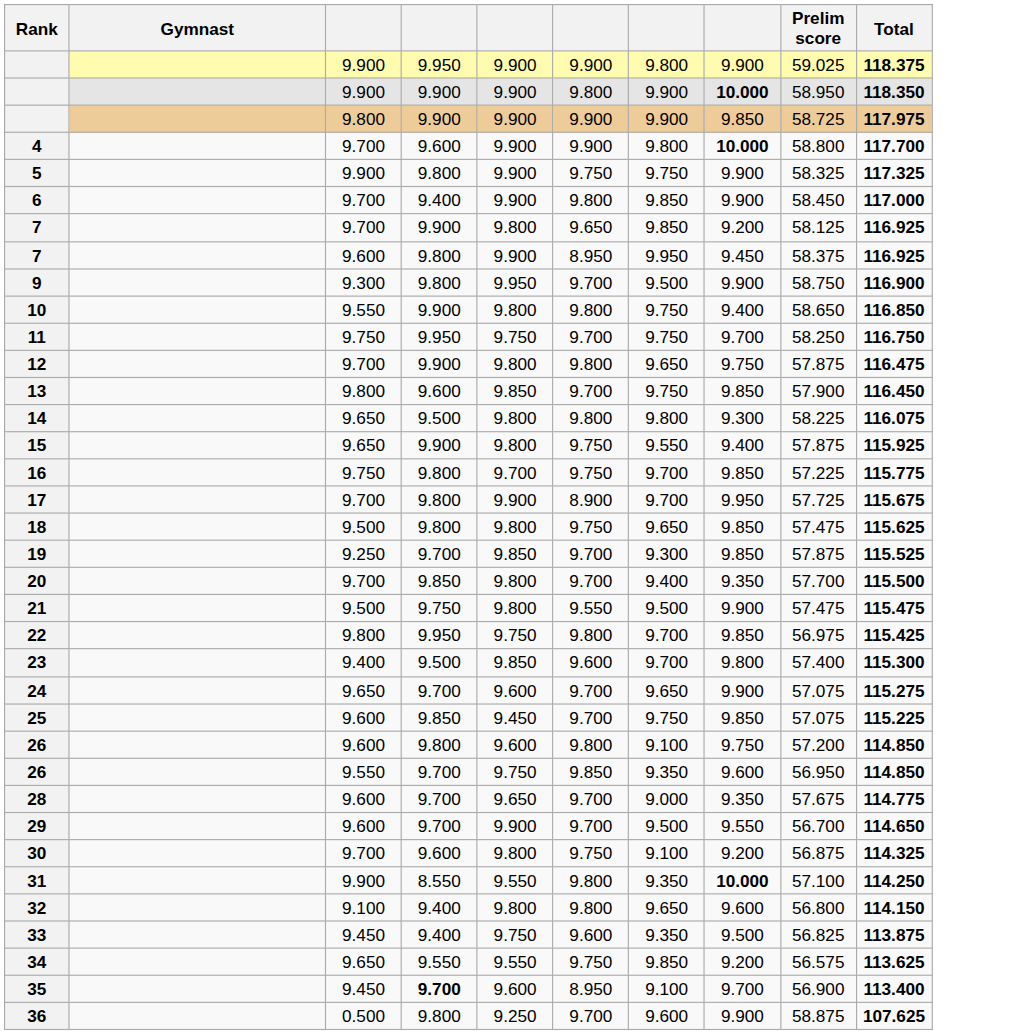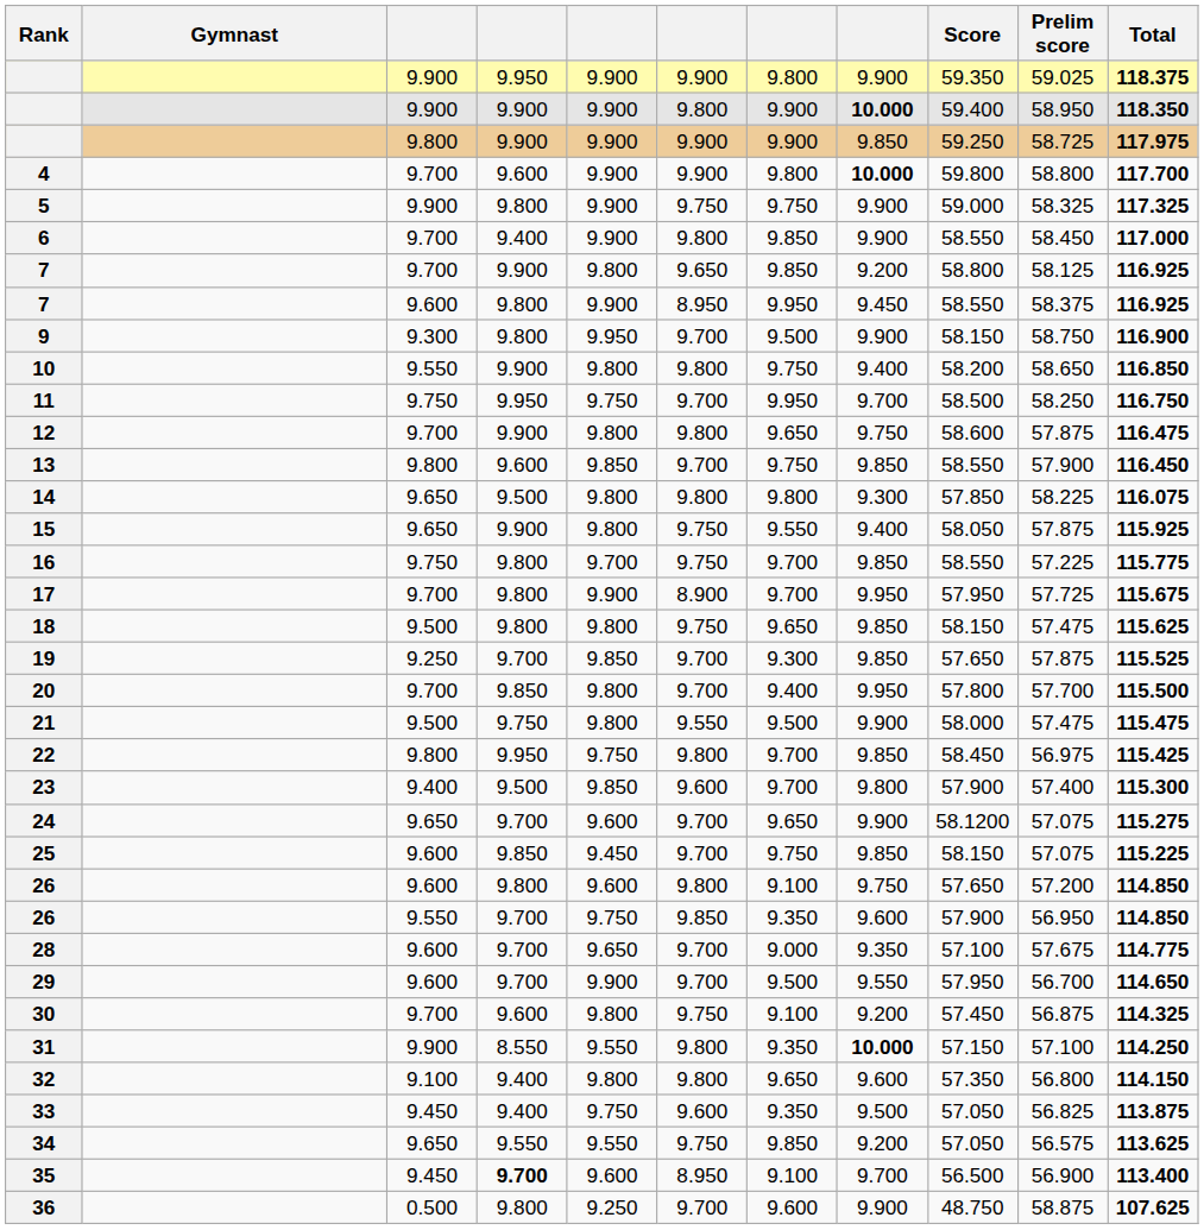 <table class="wikitable sortable" style="text-align:center; font-size:95%">
 <tr>
 <th scope="col" style="width:50px;">Rank</th>
 <th scope="col" style="width:220px;">Gymnast</th>
 <th scope="col" style="width:60px;"></th>
 <th scope="col" style="width:60px;"></th>
 <th scope="col" style="width:60px;"></th>
 <th scope="col" style="width:60px;"></th>
 <th scope="col" style="width:60px;"></th>
 <th scope="col" style="width:60px;"></th>
+<th scope="col" style="width:60px;">Score</th>
 <th scope="col" style="width:60px;">Prelim score</th>
 <th scope="col" style="width:60px;">Total</th>
 </tr>
 <tr style="background:#fffcaf;">
 <th scope=row style="text-align:center"></th>
 <td align=left></td>
 <td>9.900</td>
 <td>9.950</td>
 <td>9.900</td>
 <td>9.900</td>
 <td>9.800</td>
 <td>9.900</td>
+<td>59.350</td>
 <td>59.025</td>
 <td><strong>118.375</strong></td>
 </tr>
 <tr style="background:#e5e5e5;">
 <th scope=row style="text-align:center"></th>
 <td align=left></td>
 <td>9.900</td>
 <td>9.900</td>
 <td>9.900</td>
 <td>9.800</td>
 <td>9.900</td>
 <td><strong>10.000</strong></td>
+<td>59.400</td>
 <td>58.950</td>
 <td><strong>118.350</strong></td>
 </tr>
 <tr style="background:#ec9;">
 <th scope=row style="text-align:center"></th>
 <td align=left></td>
 <td>9.800</td>
 <td>9.900</td>
 <td>9.900</td>
 <td>9.900</td>
 <td>9.900</td>
 <td>9.850</td>
+<td>59.250</td>
 <td>58.725</td>
 <td><strong>117.975</strong></td>
 </tr>
 <tr>
 <th scope=row style="text-align:center">4</th>
 <td align=left></td>
 <td>9.700</td>
 <td>9.600</td>
 <td>9.900</td>
 <td>9.900</td>
 <td>9.800</td>
 <td><strong>10.000</strong></td>
+<td>59.800</td>
 <td>58.800</td>
 <td><strong>117.700</strong></td>
 </tr>
 <tr>
 <th scope=row style="text-align:center">5</th>
 <td align=left></td>
 <td>9.900</td>
 <td>9.800</td>
 <td>9.900</td>
 <td>9.750</td>
 <td>9.750</td>
 <td>9.900</td>
+<td>59.000</td>
 <td>58.325</td>
 <td><strong>117.325</strong></td>
 </tr>
 <tr>
 <th scope=row style="text-align:center">6</th>
 <td align=left></td>
 <td>9.700</td>
 <td>9.400</td>
 <td>9.900</td>
 <td>9.800</td>
 <td>9.850</td>
 <td>9.900</td>
+<td>58.550</td>
 <td>58.450</td>
 <td><strong>117.000</strong></td>
 </tr>
 <tr>
 <th scope=row style="text-align:center">7</th>
 <td align=left></td>
 <td>9.700</td>
 <td>9.900</td>
 <td>9.800</td>
 <td>9.650</td>
 <td>9.850</td>
 <td>9.200</td>
+<td>58.800</td>
 <td>58.125</td>
 <td><strong>116.925</strong></td>
 </tr>
 <tr>
 <th scope=row style="text-align:center">7</th>
 <td align=left></td>
 <td>9.600</td>
 <td>9.800</td>
 <td>9.900</td>
 <td>8.950</td>
 <td>9.950</td>
 <td>9.450</td>
+<td>58.550</td>
 <td>58.375</td>
 <td><strong>116.925</strong></td>
 </tr>
 <tr>
 <th scope=row style="text-align:center">9</th>
 <td align=left></td>
 <td>9.300</td>
 <td>9.800</td>
 <td>9.950</td>
 <td>9.700</td>
 <td>9.500</td>
 <td>9.900</td>
+<td>58.150</td>
 <td>58.750</td>
 <td><strong>116.900</strong></td>
 </tr>
 <tr>
 <th scope=row style="text-align:center">10</th>
 <td align=left></td>
 <td>9.550</td>
 <td>9.900</td>
 <td>9.800</td>
 <td>9.800</td>
 <td>9.750</td>
 <td>9.400</td>
+<td>58.200</td>
 <td>58.650</td>
 <td><strong>116.850</strong></td>
 </tr>
 <tr>
 <th scope=row style="text-align:center">11</th>
 <td align=left></td>
 <td>9.750</td>
 <td>9.950</td>
 <td>9.750</td>
 <td>9.700</td>
-<td>9.750</td>
+<td>9.950</td>
 <td>9.700</td>
+<td>58.500</td>
 <td>58.250</td>
 <td><strong>116.750</strong></td>
 </tr>
 <tr>
 <th scope=row style="text-align:center">12</th>
 <td align=left></td>
 <td>9.700</td>
 <td>9.900</td>
 <td>9.800</td>
 <td>9.800</td>
 <td>9.650</td>
 <td>9.750</td>
+<td>58.600</td>
 <td>57.875</td>
 <td><strong>116.475</strong></td>
 </tr>
 <tr>
 <th scope=row style="text-align:center">13</th>
 <td align=left></td>
 <td>9.800</td>
 <td>9.600</td>
 <td>9.850</td>
 <td>9.700</td>
 <td>9.750</td>
 <td>9.850</td>
+<td>58.550</td>
 <td>57.900</td>
 <td><strong>116.450</strong></td>
 </tr>
 <tr>
 <th scope=row style="text-align:center">14</th>
 <td align=left></td>
 <td>9.650</td>
 <td>9.500</td>
 <td>9.800</td>
 <td>9.800</td>
 <td>9.800</td>
 <td>9.300</td>
+<td>57.850</td>
 <td>58.225</td>
 <td><strong>116.075</strong></td>
 </tr>
 <tr>
 <th scope=row style="text-align:center">15</th>
 <td align=left></td>
 <td>9.650</td>
 <td>9.900</td>
 <td>9.800</td>
 <td>9.750</td>
 <td>9.550</td>
 <td>9.400</td>
+<td>58.050</td>
 <td>57.875</td>
 <td><strong>115.925</strong></td>
 </tr>
 <tr>
 <th scope=row style="text-align:center">16</th>
 <td align=left></td>
 <td>9.750</td>
 <td>9.800</td>
 <td>9.700</td>
 <td>9.750</td>
 <td>9.700</td>
 <td>9.850</td>
+<td>58.550</td>
 <td>57.225</td>
 <td><strong>115.775</strong></td>
 </tr>
 <tr>
 <th scope=row style="text-align:center">17</th>
 <td align=left></td>
 <td>9.700</td>
 <td>9.800</td>
 <td>9.900</td>
 <td>8.900</td>
 <td>9.700</td>
 <td>9.950</td>
+<td>57.950</td>
 <td>57.725</td>
 <td><strong>115.675</strong></td>
 </tr>
 <tr>
 <th scope=row style="text-align:center">18</th>
 <td align=left></td>
 <td>9.500</td>
 <td>9.800</td>
 <td>9.800</td>
 <td>9.750</td>
 <td>9.650</td>
 <td>9.850</td>
+<td>58.150</td>
 <td>57.475</td>
 <td><strong>115.625</strong></td>
 </tr>
 <tr>
 <th scope=row style="text-align:center">19</th>
 <td align=left></td>
 <td>9.250</td>
 <td>9.700</td>
 <td>9.850</td>
 <td>9.700</td>
 <td>9.300</td>
 <td>9.850</td>
+<td>57.650</td>
 <td>57.875</td>
 <td><strong>115.525</strong></td>
 </tr>
 <tr>
 <th scope=row style="text-align:center">20</th>
 <td align=left></td>
 <td>9.700</td>
 <td>9.850</td>
 <td>9.800</td>
 <td>9.700</td>
 <td>9.400</td>
-<td>9.350</td>
+<td>9.950</td>
+<td>57.800</td>
 <td>57.700</td>
 <td><strong>115.500</strong></td>
 </tr>
 <tr>
 <th scope=row style="text-align:center">21</th>
 <td align=left></td>
 <td>9.500</td>
 <td>9.750</td>
 <td>9.800</td>
 <td>9.550</td>
 <td>9.500</td>
 <td>9.900</td>
+<td>58.000</td>
 <td>57.475</td>
 <td><strong>115.475</strong></td>
 </tr>
 <tr>
 <th scope=row style="text-align:center">22</th>
 <td align=left></td>
 <td>9.800</td>
 <td>9.950</td>
 <td>9.750</td>
 <td>9.800</td>
 <td>9.700</td>
 <td>9.850</td>
+<td>58.450</td>
 <td>56.975</td>
 <td><strong>115.425</strong></td>
 </tr>
 <tr>
 <th scope=row style="text-align:center">23</th>
 <td align=left></td>
 <td>9.400</td>
 <td>9.500</td>
 <td>9.850</td>
 <td>9.600</td>
 <td>9.700</td>
 <td>9.800</td>
+<td>57.900</td>
 <td>57.400</td>
 <td><strong>115.300</strong></td>
 </tr>
 <tr>
 <th scope=row style="text-align:center">24</th>
 <td align=left></td>
 <td>9.650</td>
 <td>9.700</td>
 <td>9.600</td>
 <td>9.700</td>
 <td>9.650</td>
 <td>9.900</td>
+<td>58.1200</td>
 <td>57.075</td>
 <td><strong>115.275</strong></td>
 </tr>
 <tr>
 <th scope=row style="text-align:center">25</th>
 <td align=left></td>
 <td>9.600</td>
 <td>9.850</td>
 <td>9.450</td>
 <td>9.700</td>
 <td>9.750</td>
 <td>9.850</td>
+<td>58.150</td>
 <td>57.075</td>
 <td><strong>115.225</strong></td>
 </tr>
 <tr>
 <th scope=row style="text-align:center">26</th>
 <td align=left></td>
 <td>9.600</td>
 <td>9.800</td>
 <td>9.600</td>
 <td>9.800</td>
 <td>9.100</td>
 <td>9.750</td>
+<td>57.650</td>
 <td>57.200</td>
 <td><strong>114.850</strong></td>
 </tr>
 <tr>
 <th scope=row style="text-align:center">26</th>
 <td align=left></td>
 <td>9.550</td>
 <td>9.700</td>
 <td>9.750</td>
 <td>9.850</td>
 <td>9.350</td>
 <td>9.600</td>
+<td>57.900</td>
 <td>56.950</td>
 <td><strong>114.850</strong></td>
 </tr>
 <tr>
 <th scope=row style="text-align:center">28</th>
 <td align=left></td>
 <td>9.600</td>
 <td>9.700</td>
 <td>9.650</td>
 <td>9.700</td>
 <td>9.000</td>
 <td>9.350</td>
+<td>57.100</td>
 <td>57.675</td>
 <td><strong>114.775</strong></td>
 </tr>
 <tr>
 <th scope=row style="text-align:center">29</th>
 <td align=left></td>
 <td>9.600</td>
 <td>9.700</td>
 <td>9.900</td>
 <td>9.700</td>
 <td>9.500</td>
 <td>9.550</td>
+<td>57.950</td>
 <td>56.700</td>
 <td><strong>114.650</strong></td>
 </tr>
 <tr>
 <th scope=row style="text-align:center">30</th>
 <td align=left></td>
 <td>9.700</td>
 <td>9.600</td>
 <td>9.800</td>
 <td>9.750</td>
 <td>9.100</td>
 <td>9.200</td>
+<td>57.450</td>
 <td>56.875</td>
 <td><strong>114.325</strong></td>
 </tr>
 <tr>
 <th scope=row style="text-align:center">31</th>
 <td align=left></td>
 <td>9.900</td>
 <td>8.550</td>
 <td>9.550</td>
 <td>9.800</td>
 <td>9.350</td>
 <td><strong>10.000</strong></td>
+<td>57.150</td>
 <td>57.100</td>
 <td><strong>114.250</strong></td>
 </tr>
 <tr>
 <th scope=row style="text-align:center">32</th>
 <td align=left></td>
 <td>9.100</td>
 <td>9.400</td>
 <td>9.800</td>
 <td>9.800</td>
 <td>9.650</td>
 <td>9.600</td>
+<td>57.350</td>
 <td>56.800</td>
 <td><strong>114.150</strong></td>
 </tr>
 <tr>
 <th scope=row style="text-align:center">33</th>
 <td align=left></td>
 <td>9.450</td>
 <td>9.400</td>
 <td>9.750</td>
 <td>9.600</td>
 <td>9.350</td>
 <td>9.500</td>
+<td>57.050</td>
 <td>56.825</td>
 <td><strong>113.875</strong></td>
 </tr>
 <tr>
 <th scope=row style="text-align:center">34</th>
 <td align=left></td>
 <td>9.650</td>
 <td>9.550</td>
 <td>9.550</td>
 <td>9.750</td>
 <td>9.850</td>
 <td>9.200</td>
+<td>57.050</td>
 <td>56.575</td>
 <td><strong>113.625</strong></td>
 </tr>
 <tr>
 <th scope=row style="text-align:center">35</th>
 <td align=left></td>
 <td>9.450</td>
 <td><strong>9.700</strong></td>
 <td>9.600</td>
 <td>8.950</td>
 <td>9.100</td>
 <td>9.700</td>
+<td>56.500</td>
 <td>56.900</td>
 <td><strong>113.400</strong></td>
 </tr>
 <tr>
 <th scope=row style="text-align:center">36</th>
 <td align=left></td>
 <td>0.500</td>
 <td>9.800</td>
 <td>9.250</td>
 <td>9.700</td>
 <td>9.600</td>
 <td>9.900</td>
+<td>48.750</td>
 <td>58.875</td>
 <td><strong>107.625</strong></td>
 </tr>
 </table>
